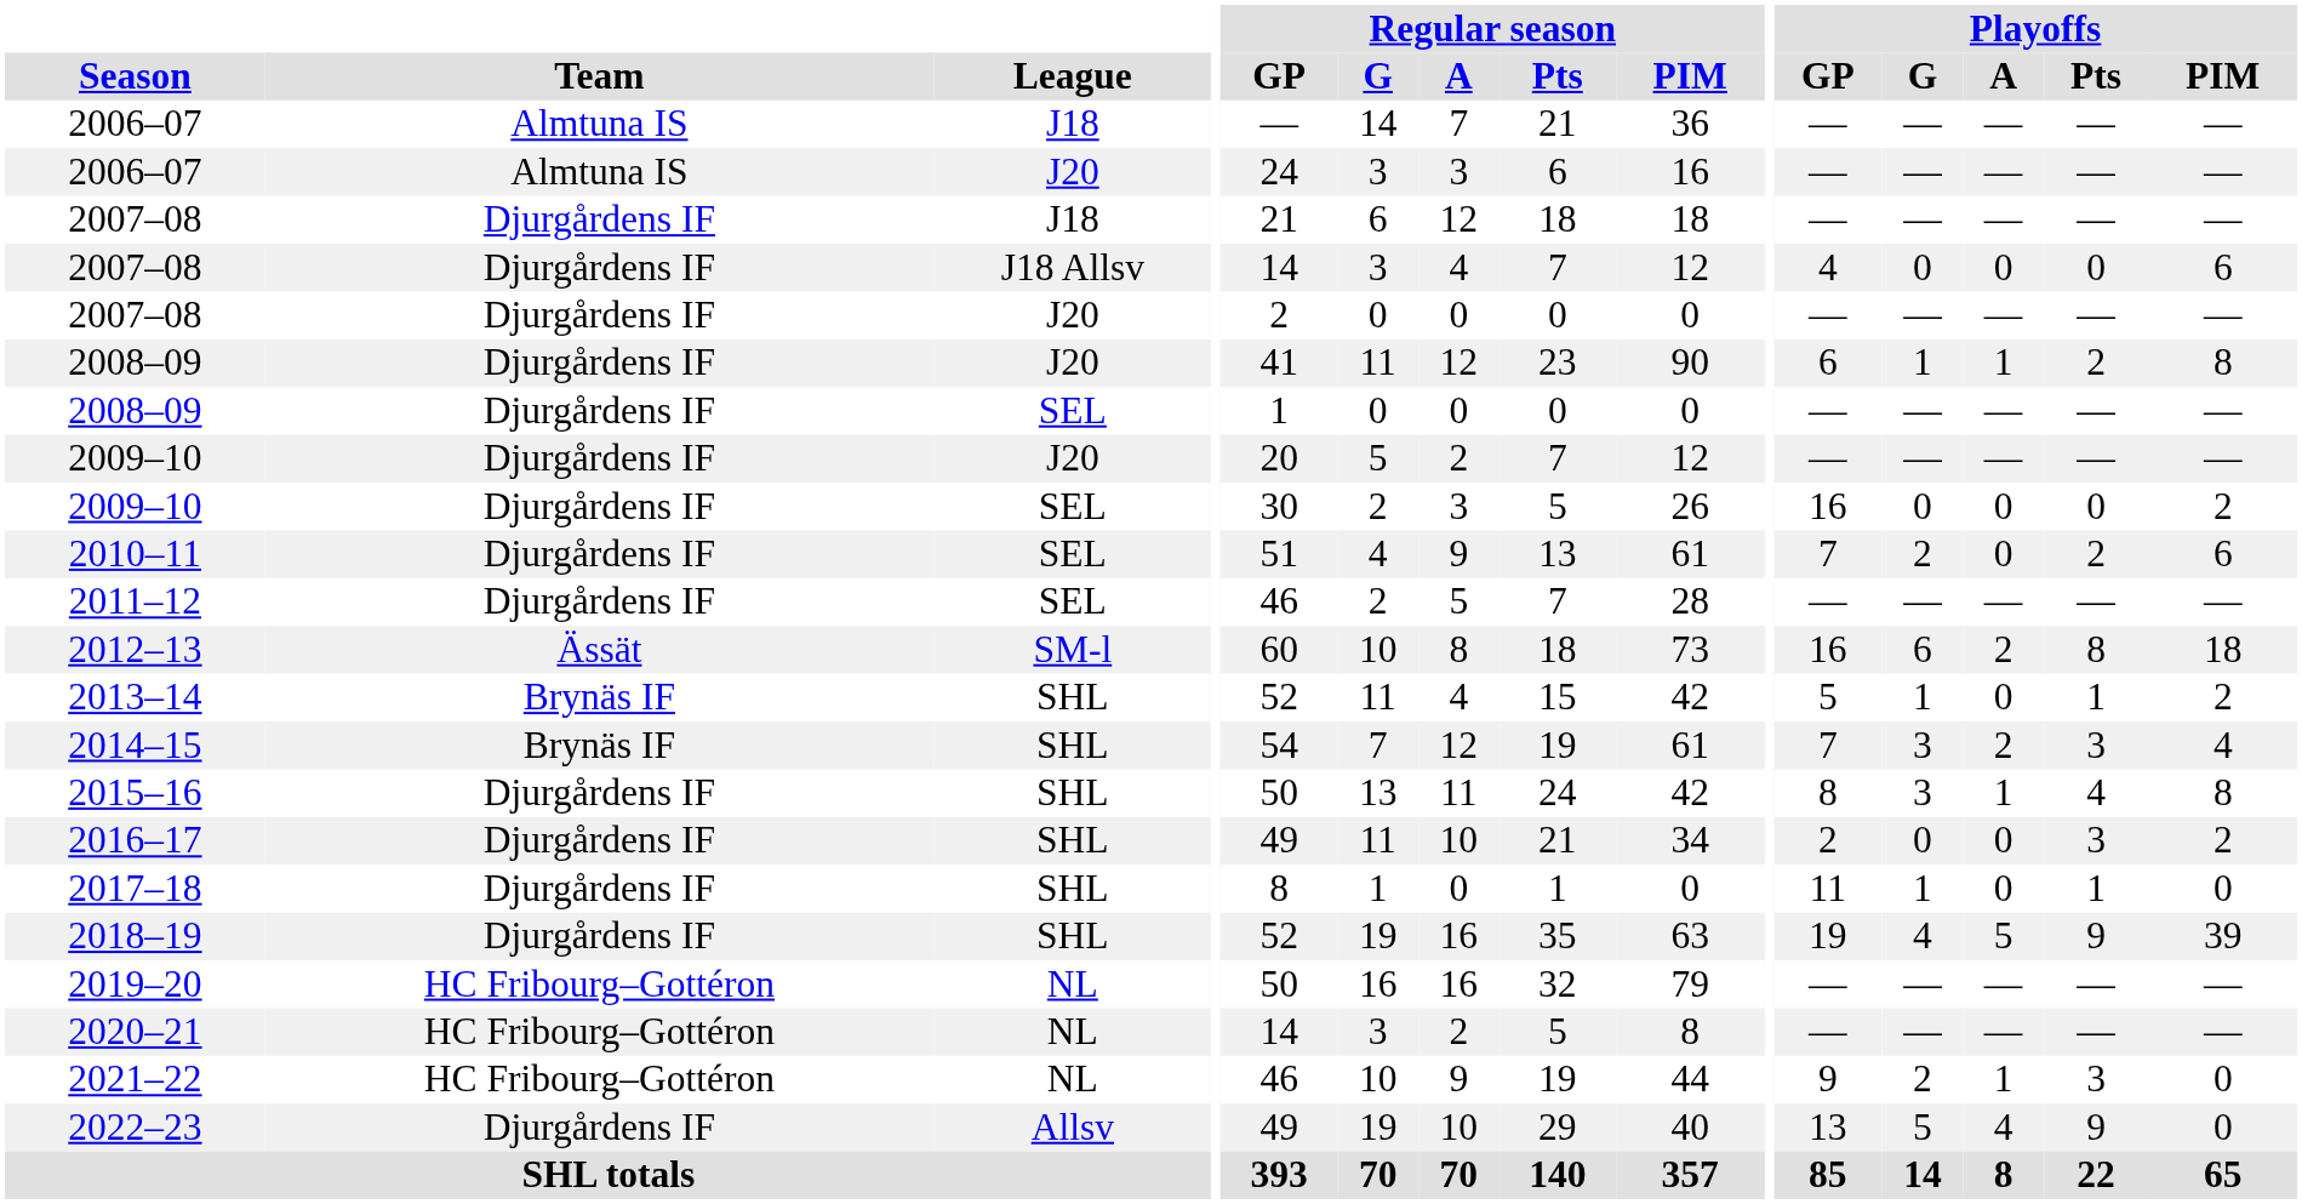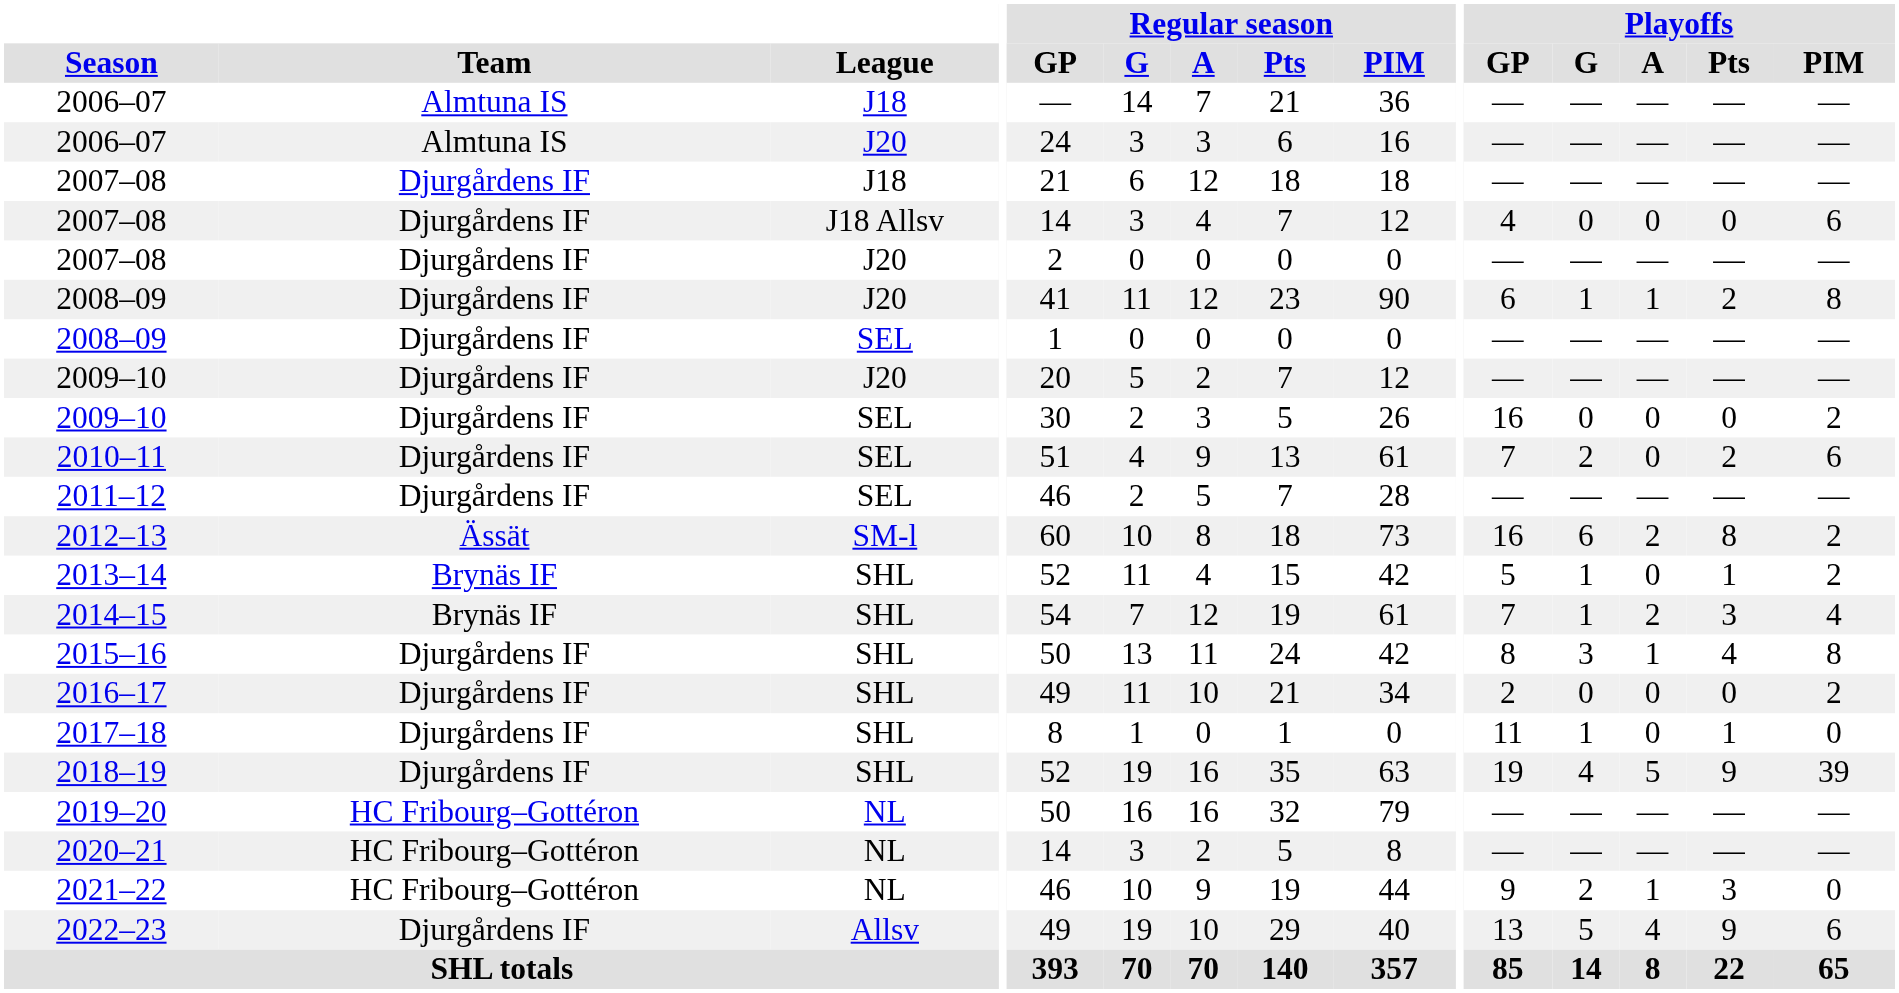 <table border="0" cellpadding="1" cellspacing="0" style="text-align:center; width:60em">
 <tr bgcolor="#e0e0e0">
 <th colspan="3" bgcolor="#ffffff"></th>
 <th rowspan="100" bgcolor="#ffffff"></th>
 <th colspan="5"><a href='#'>Regular season</a></th>
 <th rowspan="100" bgcolor="#ffffff"></th>
 <th colspan="5"><a href='#'>Playoffs</a></th>
 </tr>
 <tr bgcolor="#e0e0e0">
 <th><a href='#'>Season</a></th>
 <th>Team</th>
 <th>League</th>
 <th>GP</th>
 <th><a href='#'>G</a></th>
 <th><a href='#'>A</a></th>
 <th><a href='#'>Pts</a></th>
 <th><a href='#'>PIM</a></th>
 <th>GP</th>
 <th>G</th>
 <th>A</th>
 <th>Pts</th>
 <th>PIM</th>
 </tr>
 <tr>
 <td>2006–07</td>
 <td><a href='#'>Almtuna IS</a></td>
 <td><a href='#'>J18</a></td>
 <td>—</td>
 <td>14</td>
 <td>7</td>
 <td>21</td>
 <td>36</td>
 <td>—</td>
 <td>—</td>
 <td>—</td>
 <td>—</td>
 <td>—</td>
 </tr>
 <tr bgcolor="#f0f0f0">
 <td>2006–07</td>
 <td>Almtuna IS</td>
 <td><a href='#'>J20</a></td>
 <td>24</td>
 <td>3</td>
 <td>3</td>
 <td>6</td>
 <td>16</td>
 <td>—</td>
 <td>—</td>
 <td>—</td>
 <td>—</td>
 <td>—</td>
 </tr>
 <tr>
 <td>2007–08</td>
 <td><a href='#'>Djurgårdens IF</a></td>
 <td>J18</td>
 <td>21</td>
 <td>6</td>
 <td>12</td>
 <td>18</td>
 <td>18</td>
 <td>—</td>
 <td>—</td>
 <td>—</td>
 <td>—</td>
 <td>—</td>
 </tr>
 <tr bgcolor="#f0f0f0">
 <td>2007–08</td>
 <td>Djurgårdens IF</td>
 <td>J18 Allsv</td>
 <td>14</td>
 <td>3</td>
 <td>4</td>
 <td>7</td>
 <td>12</td>
 <td>4</td>
 <td>0</td>
 <td>0</td>
 <td>0</td>
 <td>6</td>
 </tr>
 <tr>
 <td>2007–08</td>
 <td>Djurgårdens IF</td>
 <td>J20</td>
 <td>2</td>
 <td>0</td>
 <td>0</td>
 <td>0</td>
 <td>0</td>
 <td>—</td>
 <td>—</td>
 <td>—</td>
 <td>—</td>
 <td>—</td>
 </tr>
 <tr bgcolor="#f0f0f0">
 <td>2008–09</td>
 <td>Djurgårdens IF</td>
 <td>J20</td>
 <td>41</td>
 <td>11</td>
 <td>12</td>
 <td>23</td>
 <td>90</td>
 <td>6</td>
 <td>1</td>
 <td>1</td>
 <td>2</td>
 <td>8</td>
 </tr>
 <tr>
 <td><a href='#'>2008–09</a></td>
 <td>Djurgårdens IF</td>
 <td><a href='#'>SEL</a></td>
 <td>1</td>
 <td>0</td>
 <td>0</td>
 <td>0</td>
 <td>0</td>
 <td>—</td>
 <td>—</td>
 <td>—</td>
 <td>—</td>
 <td>—</td>
 </tr>
 <tr bgcolor="#f0f0f0">
 <td>2009–10</td>
 <td>Djurgårdens IF</td>
 <td>J20</td>
 <td>20</td>
 <td>5</td>
 <td>2</td>
 <td>7</td>
 <td>12</td>
 <td>—</td>
 <td>—</td>
 <td>—</td>
 <td>—</td>
 <td>—</td>
 </tr>
 <tr>
 <td><a href='#'>2009–10</a></td>
 <td>Djurgårdens IF</td>
 <td>SEL</td>
 <td>30</td>
 <td>2</td>
 <td>3</td>
 <td>5</td>
 <td>26</td>
 <td>16</td>
 <td>0</td>
 <td>0</td>
 <td>0</td>
 <td>2</td>
 </tr>
 <tr bgcolor="#f0f0f0">
 <td><a href='#'>2010–11</a></td>
 <td>Djurgårdens IF</td>
 <td>SEL</td>
 <td>51</td>
 <td>4</td>
 <td>9</td>
 <td>13</td>
 <td>61</td>
 <td>7</td>
 <td>2</td>
 <td>0</td>
 <td>2</td>
 <td>6</td>
 </tr>
 <tr>
 <td><a href='#'>2011–12</a></td>
 <td>Djurgårdens IF</td>
 <td>SEL</td>
 <td>46</td>
 <td>2</td>
 <td>5</td>
 <td>7</td>
 <td>28</td>
 <td>—</td>
 <td>—</td>
 <td>—</td>
 <td>—</td>
 <td>—</td>
 </tr>
 <tr bgcolor="#f0f0f0">
 <td><a href='#'>2012–13</a></td>
 <td><a href='#'>Ässät</a></td>
 <td><a href='#'>SM-l</a></td>
 <td>60</td>
 <td>10</td>
 <td>8</td>
 <td>18</td>
 <td>73</td>
 <td>16</td>
 <td>6</td>
 <td>2</td>
 <td>8</td>
-<td>18</td>
+<td>2</td>
 </tr>
 <tr>
 <td><a href='#'>2013–14</a></td>
 <td><a href='#'>Brynäs IF</a></td>
 <td>SHL</td>
 <td>52</td>
 <td>11</td>
 <td>4</td>
 <td>15</td>
 <td>42</td>
 <td>5</td>
 <td>1</td>
 <td>0</td>
 <td>1</td>
 <td>2</td>
 </tr>
 <tr bgcolor="#f0f0f0">
 <td><a href='#'>2014–15</a></td>
 <td>Brynäs IF</td>
 <td>SHL</td>
 <td>54</td>
 <td>7</td>
 <td>12</td>
 <td>19</td>
 <td>61</td>
 <td>7</td>
-<td>3</td>
+<td>1</td>
 <td>2</td>
 <td>3</td>
 <td>4</td>
 </tr>
 <tr>
 <td><a href='#'>2015–16</a></td>
 <td>Djurgårdens IF</td>
 <td>SHL</td>
 <td>50</td>
 <td>13</td>
 <td>11</td>
 <td>24</td>
 <td>42</td>
 <td>8</td>
 <td>3</td>
 <td>1</td>
 <td>4</td>
 <td>8</td>
 </tr>
 <tr bgcolor="#f0f0f0">
 <td><a href='#'>2016–17</a></td>
 <td>Djurgårdens IF</td>
 <td>SHL</td>
 <td>49</td>
 <td>11</td>
 <td>10</td>
 <td>21</td>
 <td>34</td>
 <td>2</td>
 <td>0</td>
 <td>0</td>
-<td>3</td>
+<td>0</td>
 <td>2</td>
 </tr>
 <tr>
 <td><a href='#'>2017–18</a></td>
 <td>Djurgårdens IF</td>
 <td>SHL</td>
 <td>8</td>
 <td>1</td>
 <td>0</td>
 <td>1</td>
 <td>0</td>
 <td>11</td>
 <td>1</td>
 <td>0</td>
 <td>1</td>
 <td>0</td>
 </tr>
 <tr bgcolor="#f0f0f0">
 <td><a href='#'>2018–19</a></td>
 <td>Djurgårdens IF</td>
 <td>SHL</td>
 <td>52</td>
 <td>19</td>
 <td>16</td>
 <td>35</td>
 <td>63</td>
 <td>19</td>
 <td>4</td>
 <td>5</td>
 <td>9</td>
 <td>39</td>
 </tr>
 <tr>
 <td><a href='#'>2019–20</a></td>
 <td><a href='#'>HC Fribourg–Gottéron</a></td>
 <td><a href='#'>NL</a></td>
 <td>50</td>
 <td>16</td>
 <td>16</td>
 <td>32</td>
 <td>79</td>
 <td>—</td>
 <td>—</td>
 <td>—</td>
 <td>—</td>
 <td>—</td>
 </tr>
 <tr bgcolor="#f0f0f0">
 <td><a href='#'>2020–21</a></td>
 <td>HC Fribourg–Gottéron</td>
 <td>NL</td>
 <td>14</td>
 <td>3</td>
 <td>2</td>
 <td>5</td>
 <td>8</td>
 <td>—</td>
 <td>—</td>
 <td>—</td>
 <td>—</td>
 <td>—</td>
 </tr>
 <tr>
 <td><a href='#'>2021–22</a></td>
 <td>HC Fribourg–Gottéron</td>
 <td>NL</td>
 <td>46</td>
 <td>10</td>
 <td>9</td>
 <td>19</td>
 <td>44</td>
 <td>9</td>
 <td>2</td>
 <td>1</td>
 <td>3</td>
 <td>0</td>
 </tr>
 <tr bgcolor="#f0f0f0">
 <td><a href='#'>2022–23</a></td>
 <td>Djurgårdens IF</td>
 <td><a href='#'>Allsv</a></td>
 <td>49</td>
 <td>19</td>
 <td>10</td>
 <td>29</td>
 <td>40</td>
 <td>13</td>
 <td>5</td>
 <td>4</td>
 <td>9</td>
-<td>0</td>
+<td>6</td>
 </tr>
 <tr bgcolor="#e0e0e0">
 <th colspan="3">SHL totals</th>
 <th>393</th>
 <th>70</th>
 <th>70</th>
 <th>140</th>
 <th>357</th>
 <th>85</th>
 <th>14</th>
 <th>8</th>
 <th>22</th>
 <th>65</th>
 </tr>
 </table>
